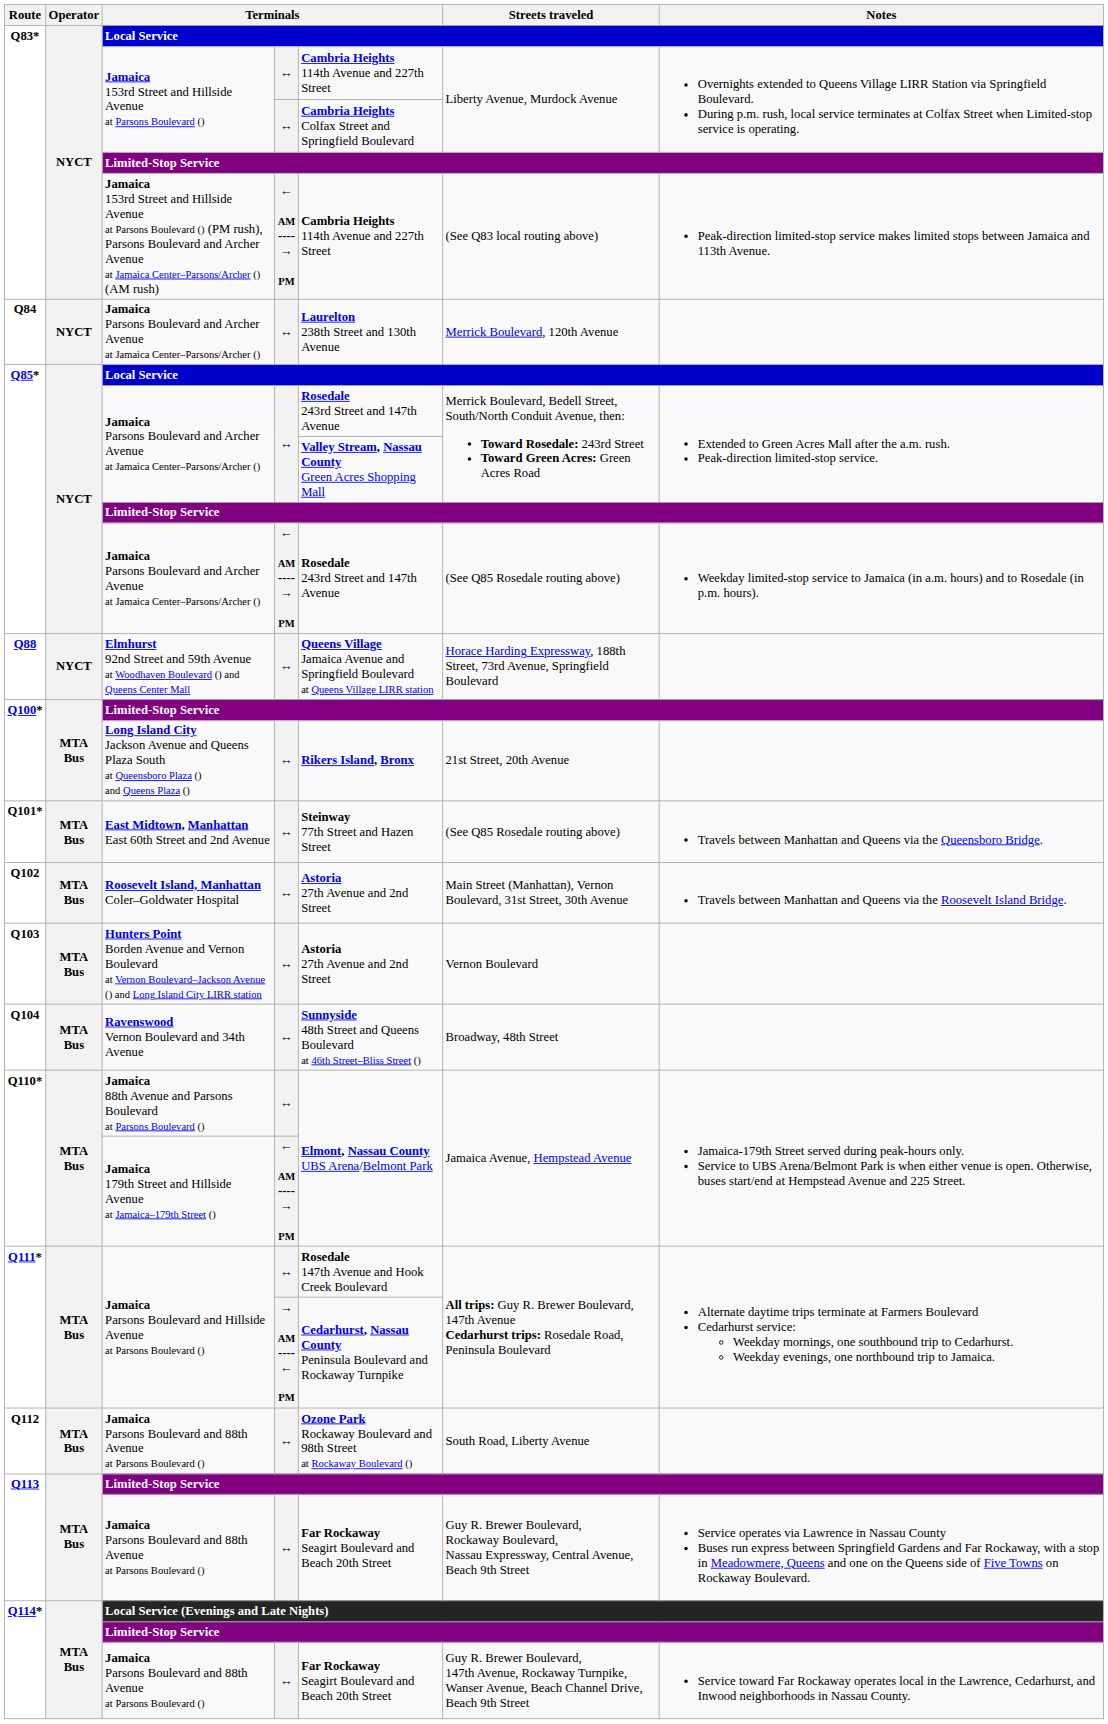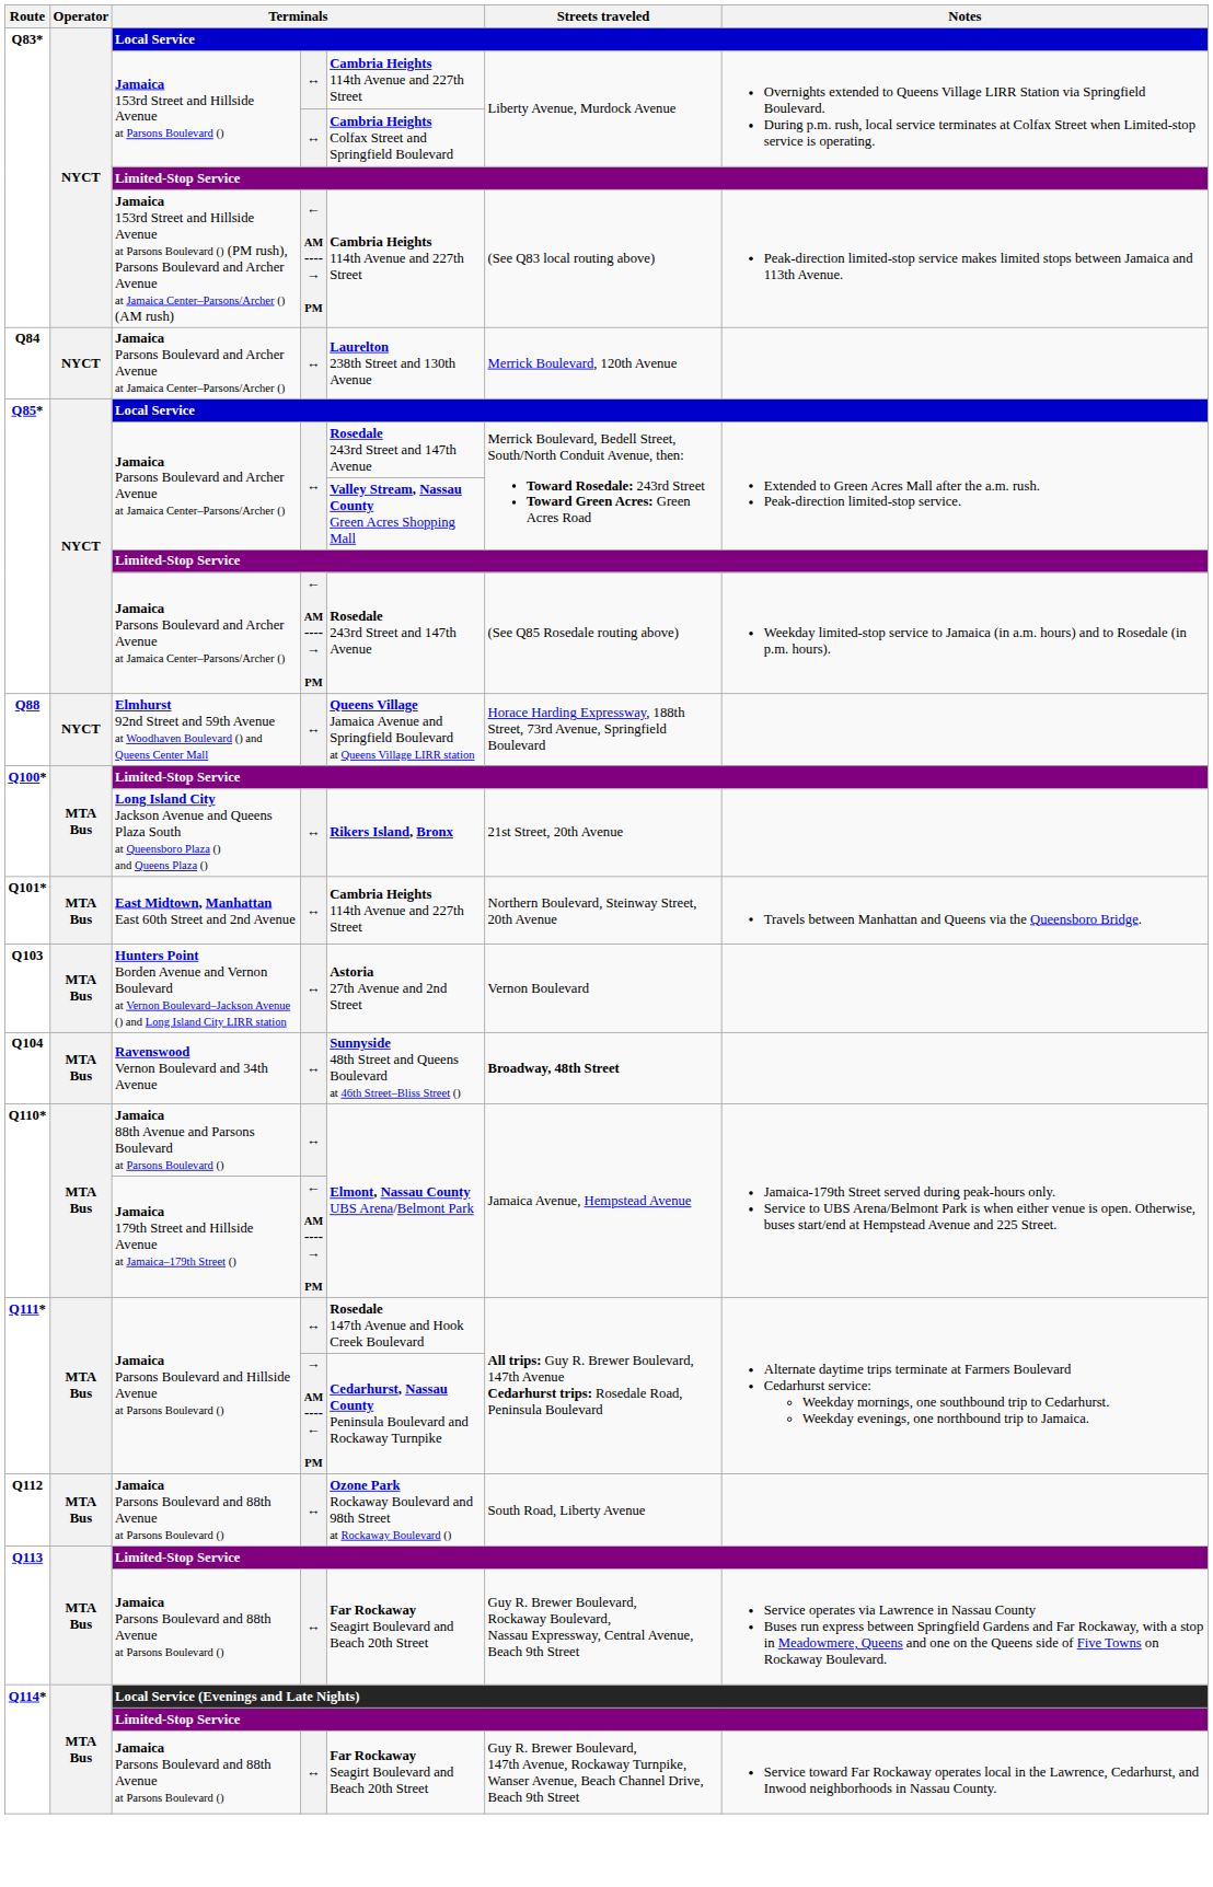 <table class="wikitable" style="font-size: 90%;" |>
 <tr>
 <th>Route</th>
 <th>Operator</th>
 <th colspan=3>Terminals</th>
 <th>Streets traveled</th>
 <th>Notes</th>
 </tr>
 <tr>
 <th rowspan=5 style="background:white; color:black" align="center" valign=top><div>Q83*</div></th>
 <th rowspan=5>NYCT</th>
 <td colspan="5" style="background:#0000CC; color:white" align="left"><strong>Local Service</strong></td>
 </tr>
 <tr>
 <td rowspan=2><strong><a href='#'>Jamaica</a></strong><br>153rd Street and Hillside Avenue<br><small>at <a href='#'>Parsons Boulevard</a> ()</small></td>
 <th><div>↔</div></th>
 <td><strong><a href='#'>Cambria Heights</a></strong><br>114th Avenue and 227th Street</td>
 <td rowspan=2>Liberty Avenue, Murdock Avenue</td>
 <td rowspan=2><br><ul><li>Overnights extended to Queens Village LIRR Station via Springfield Boulevard.</li><li>During p.m. rush, local service terminates at Colfax Street when Limited-stop service is operating.</li></ul></td>
 </tr>
 <tr>
 <th><div>↔</div></th>
 <td><strong><a href='#'>Cambria Heights</a></strong><br>Colfax Street and Springfield Boulevard</td>
 </tr>
 <tr>
 <td colspan="5" style="background:purple; color:white" align="left"><strong>Limited-Stop Service</strong></td>
 </tr>
 <tr>
 <td><strong>Jamaica</strong><br>153rd Street and Hillside Avenue<br><small>at Parsons Boulevard ()</small> (PM rush), <br>Parsons Boulevard and Archer Avenue<br><small>at <a href='#'>Jamaica Center–Parsons/Archer</a> ()</small> (AM rush)</td>
 <th><div>←</div><br><small>AM</small><br>----<br><div>→</div><br><small>PM</small></th>
 <td><strong>Cambria Heights</strong><br>114th Avenue and 227th Street</td>
 <td>(See Q83 local routing above)</td>
 <td><br><ul><li>Peak-direction limited-stop service makes limited stops between Jamaica and 113th Avenue.</li></ul></td>
 </tr>
 <tr>
 <th style="background:white; color:black" align="center" valign=top><div>Q84</div></th>
 <th>NYCT</th>
 <td><strong>Jamaica</strong><br>Parsons Boulevard and Archer Avenue<br><small>at Jamaica Center–Parsons/Archer ()</small></td>
 <th><div>↔</div></th>
 <td><strong><a href='#'>Laurelton</a></strong><br>238th Street and 130th Avenue</td>
 <td><a href='#'>Merrick Boulevard</a>, 120th Avenue</td>
 <td></td>
 </tr>
 <tr>
 <th rowspan=5 style="background:white; color:black" align="center" valign=top><div><a href='#'>Q85</a>*</div></th>
 <th rowspan=5>NYCT</th>
 <td colspan="5" style="background:#0000CC; color:white" align="left"><strong>Local Service</strong></td>
 </tr>
 <tr>
 <td rowspan=2><strong>Jamaica</strong><br>Parsons Boulevard and Archer Avenue<br><small>at Jamaica Center–Parsons/Archer ()</small></td>
 <th rowspan=2><div>↔</div></th>
 <td><strong><a href='#'>Rosedale</a></strong><br>243rd Street and 147th Avenue</td>
 <td rowspan=2>Merrick Boulevard, Bedell Street,<br>South/North Conduit Avenue, then:<ul><li><strong>Toward Rosedale:</strong> 243rd Street</li><li><strong>Toward Green Acres:</strong> Green Acres Road</li></ul></td>
 <td rowspan=2><br><ul><li>Extended to Green Acres Mall after the a.m. rush.</li><li>Peak-direction limited-stop service.</li></ul></td>
 </tr>
 <tr>
 <td><strong><a href='#'>Valley Stream</a>, <a href='#'>Nassau County</a></strong><br><a href='#'>Green Acres Shopping Mall</a></td>
 </tr>
 <tr>
 <td colspan="5" style="background:purple; color:white" align="left"><strong>Limited-Stop Service</strong></td>
 </tr>
 <tr>
 <td><strong>Jamaica</strong><br>Parsons Boulevard and Archer Avenue<br><small>at Jamaica Center–Parsons/Archer ()</small></td>
 <th><div>←</div><br><small>AM</small><br>----<br><div>→</div><br><small>PM</small></th>
 <td><strong>Rosedale</strong><br>243rd Street and 147th Avenue</td>
 <td>(See Q85 Rosedale routing above)</td>
 <td><br><ul><li>Weekday limited-stop service to Jamaica (in a.m. hours) and to Rosedale (in p.m. hours).</li></ul></td>
 </tr>
 <tr>
 <th style="background:white; color:black" align="center" valign=top><div><strong><a href='#'>Q88</a></strong></div></th>
 <th>NYCT</th>
 <td><strong><a href='#'>Elmhurst</a></strong><br>92nd Street and 59th Avenue<br><small>at <a href='#'>Woodhaven Boulevard</a> () and <a href='#'>Queens Center Mall</a></small></td>
 <th><div>↔</div></th>
 <td><strong><a href='#'>Queens Village</a></strong><br>Jamaica Avenue and Springfield Boulevard<br><small>at <a href='#'>Queens Village LIRR station</a></small></td>
 <td><a href='#'>Horace Harding Expressway</a>, 188th Street, 73rd Avenue, Springfield Boulevard</td>
 <td></td>
 </tr>
 <tr>
 <th rowspan=2 style="background:white; color:black" align="center" valign=top><div><strong><a href='#'>Q100</a></strong>*</div></th>
 <th rowspan=2>MTA<br>Bus</th>
 <td colspan="5" style="background:purple; color:white" align="left"><strong>Limited-Stop Service</strong></td>
 </tr>
 <tr>
 <td><strong><a href='#'>Long Island City</a></strong><br> Jackson Avenue and Queens Plaza South<br><small>at <a href='#'>Queensboro Plaza</a> ()<br>and <a href='#'>Queens Plaza</a> ()</small></td>
 <th><div>↔</div></th>
 <td><strong><a href='#'>Rikers Island</a>, <a href='#'>Bronx</a></strong></td>
 <td>21st Street, 20th Avenue</td>
 <td></td>
 </tr>
 <tr>
 <th style="background:white; color:black" align="center" valign=top><div>Q101*</div></th>
 <th>MTA<br>Bus</th>
 <td><strong><a href='#'>East Midtown</a>, <a href='#'>Manhattan</a></strong><br>East 60th Street and 2nd Avenue</td>
 <th><div>↔</div></th>
-<td><strong>Steinway</strong><br>77th Street and Hazen Street</td>
-<td>(See Q85 Rosedale routing above)</td>
+<td><strong>Cambria Heights</strong><br>114th Avenue and 227th Street</td>
+<td>Northern Boulevard, Steinway Street,<br>20th Avenue</td>
 <td><br><ul><li>Travels between Manhattan and Queens via the <a href='#'>Queensboro Bridge</a>.</li></ul></td>
-</tr>
-<tr>
-<th style="background:white; color:black" align="center" valign=top><div>Q102</div></th>
-<th>MTA<br>Bus</th>
-<td><strong><a href='#'>Roosevelt Island, Manhattan</a></strong><br>Coler–Goldwater Hospital</td>
-<th><div>↔</div></th>
-<td><strong><a href='#'>Astoria</a></strong><br>27th Avenue and 2nd Street</td>
-<td>Main Street (Manhattan), Vernon Boulevard, 31st Street, 30th Avenue</td>
-<td><br><ul><li>Travels between Manhattan and Queens via the <a href='#'>Roosevelt Island Bridge</a>.</li></ul></td>
 </tr>
 <tr>
 <th style="background:white; color:black" align="center" valign=top><div>Q103</div></th>
 <th>MTA<br>Bus</th>
 <td><strong><a href='#'>Hunters Point</a></strong><br>Borden Avenue and Vernon Boulevard<br><small>at <a href='#'>Vernon Boulevard–Jackson Avenue</a> () and <a href='#'>Long Island City LIRR station</a></small></td>
 <th><div>↔</div></th>
 <td><strong>Astoria</strong><br>27th Avenue and 2nd Street</td>
 <td>Vernon Boulevard</td>
 <td></td>
 </tr>
 <tr>
 <th style="background:white; color:black" align="center" valign=top><div>Q104</div></th>
 <th>MTA<br>Bus</th>
 <td><strong><a href='#'>Ravenswood</a></strong><br>Vernon Boulevard and 34th Avenue</td>
 <th><div>↔</div></th>
 <td><strong><a href='#'>Sunnyside</a></strong><br>48th Street and Queens Boulevard<br><small>at <a href='#'>46th Street–Bliss Street</a> ()</small></td>
-<td>Broadway, 48th Street</td>
+<td><strong>Broadway, 48th Street</strong></td>
 <td></td>
 </tr>
 <tr>
 <th rowspan=2 style="background:white; color:black" align="center" valign=top><div>Q110*</div></th>
 <th rowspan=2>MTA<br>Bus</th>
 <td><strong>Jamaica</strong><br>88th Avenue and Parsons Boulevard<br><small>at <a href='#'>Parsons Boulevard</a> ()</small></td>
 <th><div>↔</div></th>
 <td rowspan=2><strong><a href='#'>Elmont</a>, <a href='#'>Nassau County</a></strong><br><a href='#'>UBS Arena</a>/<a href='#'>Belmont Park</a></td>
 <td rowspan=2>Jamaica Avenue, <a href='#'>Hempstead Avenue</a></td>
 <td rowspan=2><br><ul><li>Jamaica-179th Street served during peak-hours only.</li><li>Service to UBS Arena/Belmont Park is when either venue is open. Otherwise, buses start/end at Hempstead Avenue and 225 Street.</li></ul></td>
 </tr>
 <tr>
 <td><strong>Jamaica</strong><br>179th Street and Hillside Avenue<br><small>at <a href='#'>Jamaica–179th Street</a> ()</small></td>
 <th><div>←</div><br><small>AM</small><br>----<br><div>→</div><br><small>PM</small></th>
 </tr>
 <tr>
 <th rowspan=2 style="background:white; color:black" align="center" valign=top><div><strong><a href='#'>Q111</a></strong>*</div></th>
 <th rowspan=2>MTA<br>Bus</th>
 <td rowspan=2><strong>Jamaica</strong><br>Parsons Boulevard and Hillside Avenue<br><small>at Parsons Boulevard ()</small></td>
 <th><div>↔</div></th>
 <td><strong>Rosedale</strong><br>147th Avenue and Hook Creek Boulevard</td>
 <td rowspan=2><strong>All trips:</strong> Guy R. Brewer Boulevard, 147th Avenue<br><strong>Cedarhurst trips:</strong> Rosedale Road, Peninsula Boulevard</td>
 <td rowspan=2><br><ul><li>Alternate daytime trips terminate at Farmers Boulevard</li><li>Cedarhurst service:<ul><li>Weekday mornings, one southbound trip to Cedarhurst.</li><li>Weekday evenings, one northbound trip to Jamaica.</li></ul></li></ul></td>
 </tr>
 <tr>
 <th><div>→</div><br><small>AM</small><br>----<br><div>←</div><br><small>PM</small></th>
 <td><strong><a href='#'>Cedarhurst</a>, <a href='#'>Nassau County</a></strong><br>Peninsula Boulevard and Rockaway Turnpike</td>
 </tr>
 <tr>
 <th style="background:white; color:black" align="center" valign=top><div>Q112</div></th>
 <th>MTA<br>Bus</th>
 <td><strong>Jamaica</strong><br>Parsons Boulevard and 88th Avenue<br><small>at Parsons Boulevard ()</small></td>
 <th><div>↔</div></th>
 <td><strong><a href='#'>Ozone Park</a></strong><br>Rockaway Boulevard and 98th Street<br><small>at <a href='#'>Rockaway Boulevard</a> ()</small></td>
 <td>South Road, Liberty Avenue</td>
 <td></td>
 </tr>
 <tr>
 <th rowspan=2 style="background:white; color:black" align="center" valign=top><div><strong><a href='#'>Q113</a></strong></div></th>
 <th rowspan=2>MTA<br>Bus</th>
 <td colspan="5" style="background:purple; color:white" align="left"><strong>Limited-Stop Service</strong></td>
 </tr>
 <tr>
 <td><strong>Jamaica</strong><br>Parsons Boulevard and 88th Avenue<br><small>at Parsons Boulevard ()</small></td>
 <th><div>↔</div></th>
 <td><strong>Far Rockaway</strong><br>Seagirt Boulevard and Beach 20th Street</td>
 <td>Guy R. Brewer Boulevard,<br>Rockaway Boulevard,<br>Nassau Expressway, Central Avenue,<br>Beach 9th Street</td>
 <td><br><ul><li>Service operates via Lawrence in Nassau County</li><li>Buses run express between Springfield Gardens and Far Rockaway, with a stop in <a href='#'>Meadowmere, Queens</a> and one on the Queens side of <a href='#'>Five Towns</a> on Rockaway Boulevard.</li></ul></td>
 </tr>
 <tr>
 <th rowspan=3 style="background:white; color:black" align="center" valign=top><div><strong><a href='#'>Q114</a></strong>*</div></th>
 <th rowspan=3>MTA<br>Bus</th>
 <td colspan=5 style="background:#252525; color:white" align="left"><strong>Local Service (Evenings and Late Nights)</strong></td>
 </tr>
 <tr>
 <td colspan="5" style="background:Purple; color:white" align="left"><strong>Limited-Stop Service</strong></td>
 </tr>
 <tr>
 <td><strong>Jamaica</strong><br>Parsons Boulevard and 88th Avenue<br><small>at Parsons Boulevard ()</small></td>
 <th><div>↔</div></th>
 <td><strong>Far Rockaway</strong><br>Seagirt Boulevard and Beach 20th Street</td>
 <td>Guy R. Brewer Boulevard,<br>147th Avenue, Rockaway Turnpike,<br>Wanser Avenue, Beach Channel Drive,<br>Beach 9th Street</td>
 <td><br><ul><li>Service toward Far Rockaway operates local in the Lawrence, Cedarhurst, and Inwood neighborhoods in Nassau County.</li></ul></td>
 </tr>
 </table>
